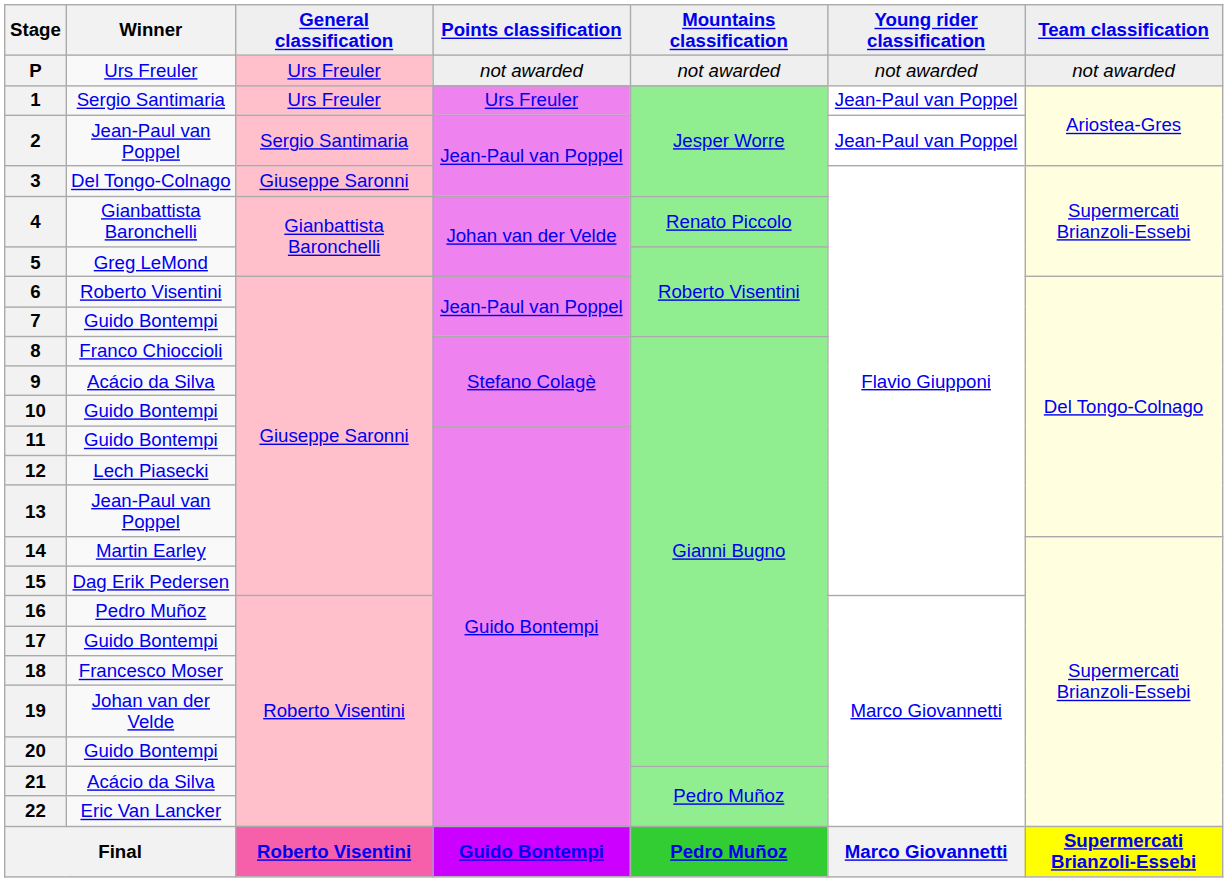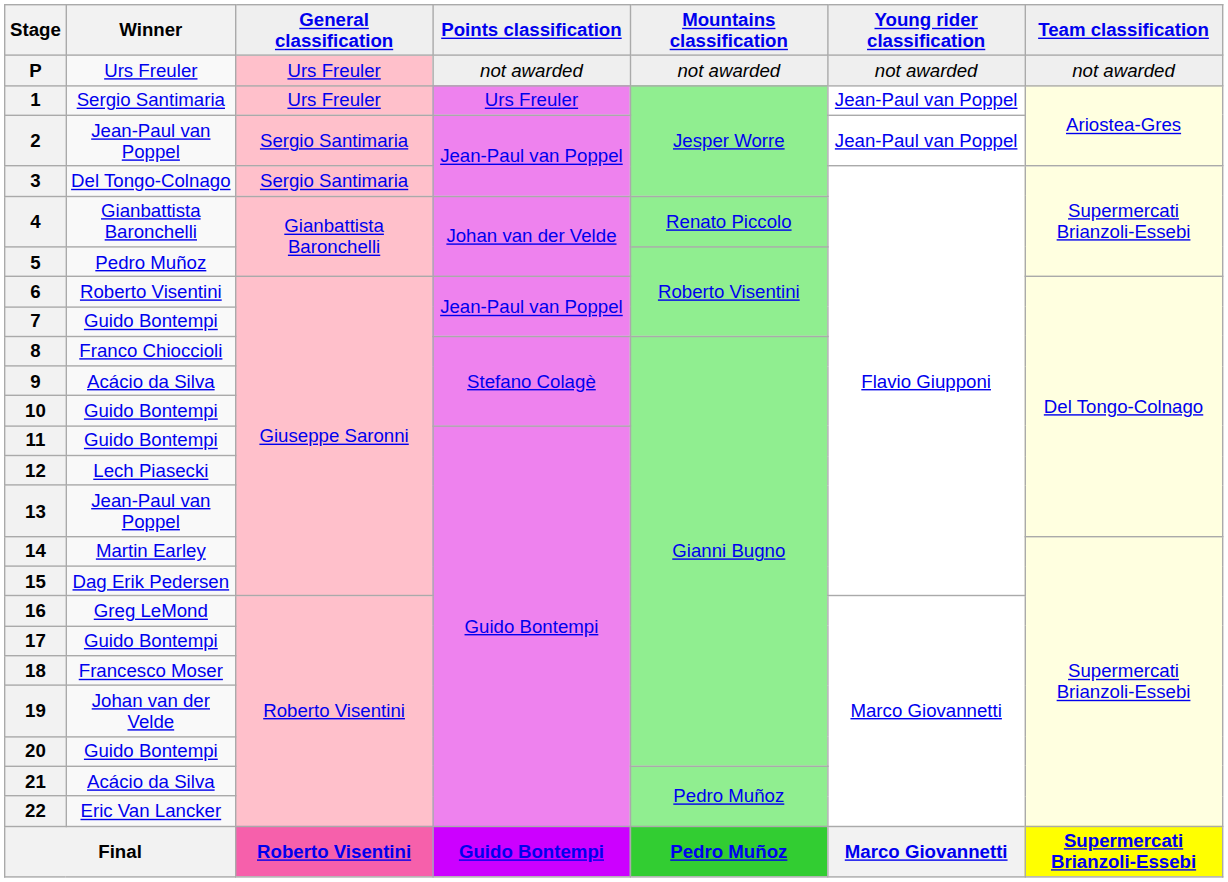 <table class="wikitable" style="text-align: center; font-size:smaller;">
 <tr style="background:#efefef;">
 <th style="width:1%;">Stage</th>
 <th style="width:12%;">Winner</th>
 <th style="background:#efefef; width:14%;"><a href='#'>General classification</a><br></th>
 <th style="background:#efefef; width:14%;"><a href='#'>Points classification</a><br></th>
 <th style="background:#efefef; width:14%;"><a href='#'>Mountains classification</a><br></th>
 <th style="background:#efefef; width:14%;"><a href='#'>Young rider classification</a><br></th>
 <th style="background:#efefef; width:14%;"><a href='#'>Team classification</a></th>
 </tr>
 <tr>
 <th>P</th>
 <td><a href='#'>Urs Freuler</a></td>
 <td style="background:pink;"><a href='#'>Urs Freuler</a></td>
 <td style="background:#EFEFEF;"><em>not awarded</em></td>
 <td style="background:#EFEFEF;"><em>not awarded</em></td>
 <td style="background:#EFEFEF;"><em>not awarded</em></td>
 <td style="background:#EFEFEF;"><em>not awarded</em></td>
 </tr>
 <tr>
 <th>1</th>
 <td><a href='#'>Sergio Santimaria</a></td>
 <td style="background:pink;"><a href='#'>Urs Freuler</a></td>
 <td style="background:violet;"><a href='#'>Urs Freuler</a></td>
 <td style="background:lightgreen;" rowspan=3><a href='#'>Jesper Worre</a></td>
 <td style="background:white;"><a href='#'>Jean-Paul van Poppel</a></td>
 <td style="background:lightyellow;" rowspan=2><a href='#'>Ariostea-Gres</a></td>
 </tr>
 <tr>
 <th>2</th>
 <td><a href='#'>Jean-Paul van Poppel</a></td>
 <td style="background:pink;"><a href='#'>Sergio Santimaria</a></td>
 <td style="background:violet;" rowspan=2><a href='#'>Jean-Paul van Poppel</a></td>
 <td style="background:white;"><a href='#'>Jean-Paul van Poppel</a></td>
 </tr>
 <tr>
 <th>3</th>
 <td><a href='#'>Del Tongo-Colnago</a></td>
-<td style="background:pink;"><a href='#'>Giuseppe Saronni</a></td>
+<td style="background:pink;"><a href='#'>Sergio Santimaria</a></td>
 <td style="background:white;" rowspan=13><a href='#'>Flavio Giupponi</a></td>
 <td style="background:lightyellow;" rowspan=3><a href='#'>Supermercati Brianzoli-Essebi</a></td>
 </tr>
 <tr>
 <th>4</th>
 <td><a href='#'>Gianbattista Baronchelli</a></td>
 <td style="background:pink;" rowspan=2><a href='#'>Gianbattista Baronchelli</a></td>
 <td style="background:violet;" rowspan=2><a href='#'>Johan van der Velde</a></td>
 <td style="background:lightgreen;"><a href='#'>Renato Piccolo</a></td>
 </tr>
 <tr>
 <th>5</th>
-<td><a href='#'>Greg LeMond</a></td>
+<td><a href='#'>Pedro Muñoz</a></td>
 <td style="background:lightgreen;" rowspan=3><a href='#'>Roberto Visentini</a></td>
 </tr>
 <tr>
 <th>6</th>
 <td><a href='#'>Roberto Visentini</a></td>
 <td style="background:pink;" rowspan=10><a href='#'>Giuseppe Saronni</a></td>
 <td style="background:violet;" rowspan=2><a href='#'>Jean-Paul van Poppel</a></td>
 <td style="background:lightyellow;" rowspan=8><a href='#'>Del Tongo-Colnago</a></td>
 </tr>
 <tr>
 <th>7</th>
 <td><a href='#'>Guido Bontempi</a></td>
 </tr>
 <tr>
 <th>8</th>
 <td><a href='#'>Franco Chioccioli</a></td>
 <td style="background:violet;" rowspan=3><a href='#'>Stefano Colagè</a></td>
 <td style="background:lightgreen;" rowspan=13><a href='#'>Gianni Bugno</a></td>
 </tr>
 <tr>
 <th>9</th>
 <td><a href='#'>Acácio da Silva</a></td>
 </tr>
 <tr>
 <th>10</th>
 <td><a href='#'>Guido Bontempi</a></td>
 </tr>
 <tr>
 <th>11</th>
 <td><a href='#'>Guido Bontempi</a></td>
 <td style="background:violet;" rowspan=12><a href='#'>Guido Bontempi</a></td>
 </tr>
 <tr>
 <th>12</th>
 <td><a href='#'>Lech Piasecki</a></td>
 </tr>
 <tr>
 <th>13</th>
 <td><a href='#'>Jean-Paul van Poppel</a></td>
 </tr>
 <tr>
 <th>14</th>
 <td><a href='#'>Martin Earley</a></td>
 <td style="background:lightyellow;" rowspan=9><a href='#'>Supermercati Brianzoli-Essebi</a></td>
 </tr>
 <tr>
 <th>15</th>
 <td><a href='#'>Dag Erik Pedersen</a></td>
 </tr>
 <tr>
 <th>16</th>
-<td><a href='#'>Pedro Muñoz</a></td>
+<td><a href='#'>Greg LeMond</a></td>
 <td style="background:pink;" rowspan=7><a href='#'>Roberto Visentini</a></td>
 <td style="background:white;" rowspan=7><a href='#'>Marco Giovannetti</a></td>
 </tr>
 <tr>
 <th>17</th>
 <td><a href='#'>Guido Bontempi</a></td>
 </tr>
 <tr>
 <th>18</th>
 <td><a href='#'>Francesco Moser</a></td>
 </tr>
 <tr>
 <th>19</th>
 <td><a href='#'>Johan van der Velde</a></td>
 </tr>
 <tr>
 <th>20</th>
 <td><a href='#'>Guido Bontempi</a></td>
 </tr>
 <tr>
 <th>21</th>
 <td><a href='#'>Acácio da Silva</a></td>
 <td style="background:lightgreen;" rowspan=2><a href='#'>Pedro Muñoz</a></td>
 </tr>
 <tr>
 <th>22</th>
 <td><a href='#'>Eric Van Lancker</a></td>
 </tr>
 <tr>
 <th colspan=2><strong>Final</strong></th>
 <th style="background:#F660AB;"><strong><a href='#'>Roberto Visentini</a></strong></th>
 <th style="background:#c0f;"><strong><a href='#'>Guido Bontempi</a></strong></th>
 <th style="background:#32CD32;"><strong><a href='#'>Pedro Muñoz</a></strong></th>
 <th style="background:offwhite;"><strong><a href='#'>Marco Giovannetti</a></strong></th>
 <th style="background:yellow;"><strong><a href='#'>Supermercati Brianzoli-Essebi</a></strong></th>
 </tr>
 </table>
